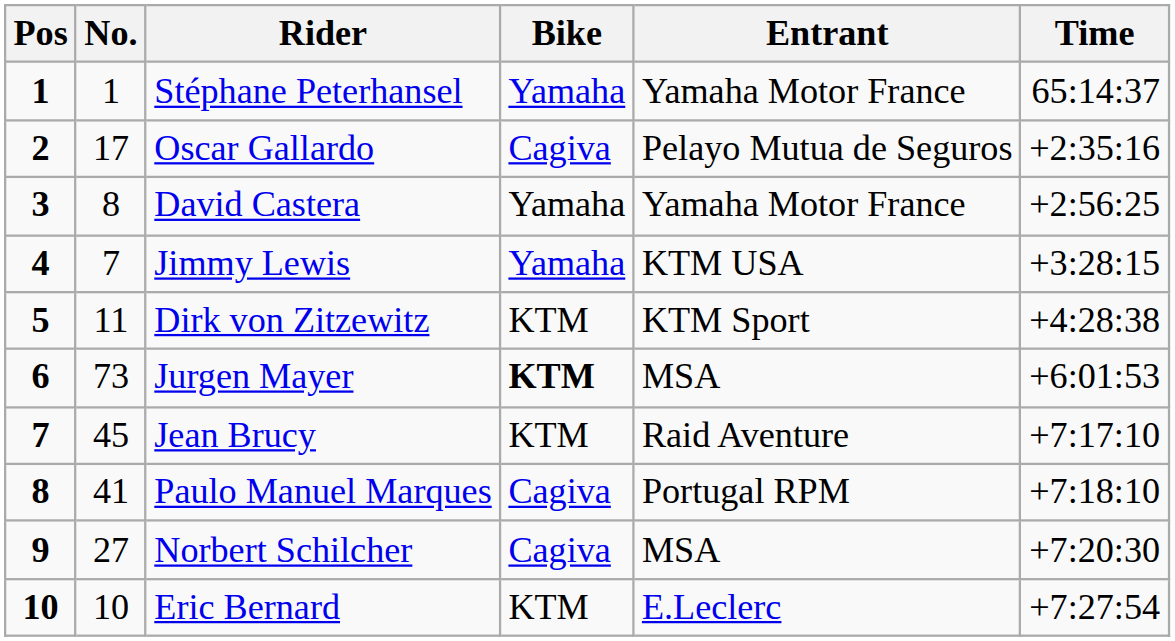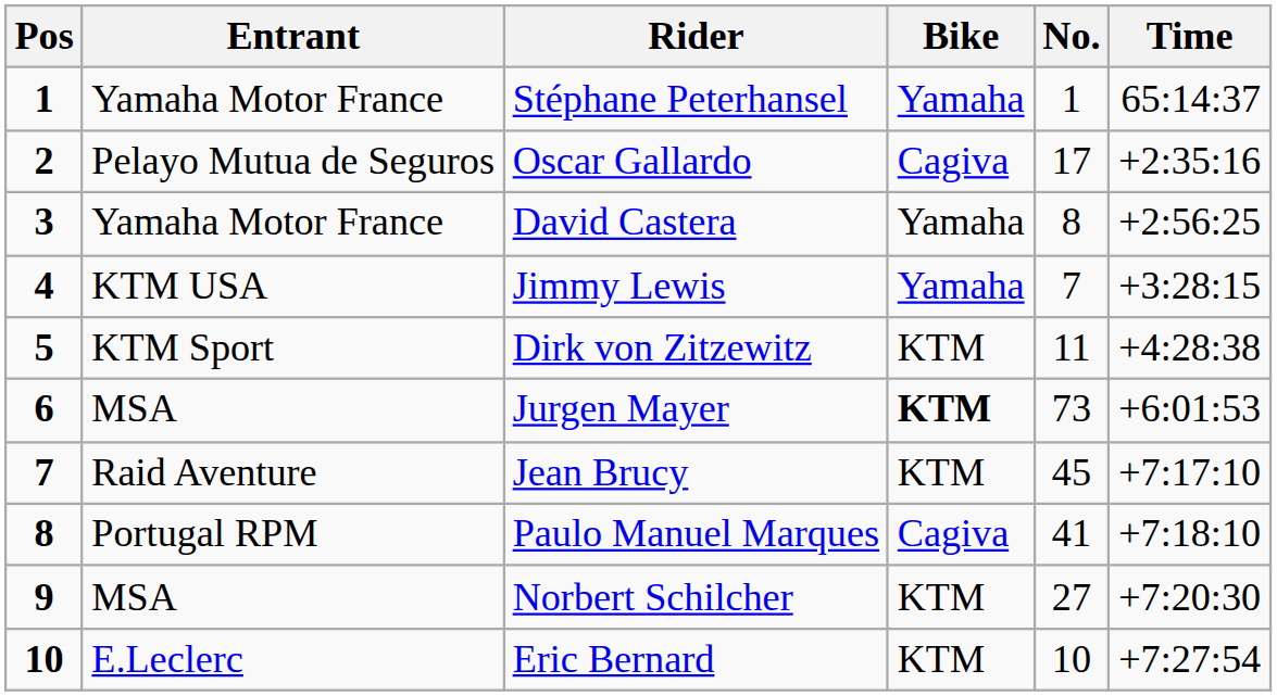 <table class="wikitable">
 <tr>
 <th>Pos</th>
-<th>No.</th>
+<th>Entrant</th>
 <th>Rider</th>
 <th>Bike</th>
-<th>Entrant</th>
+<th>No.</th>
 <th>Time</th>
 </tr>
 <tr>
 <td align=center><strong>1</strong></td>
-<td align=center>1</td>
+<td>Yamaha Motor France</td>
 <td> <a href='#'>Stéphane Peterhansel</a></td>
 <td><a href='#'>Yamaha</a></td>
-<td>Yamaha Motor France</td>
+<td align=center>1</td>
 <td align=right>65:14:37</td>
 </tr>
 <tr>
 <td align=center><strong>2</strong></td>
-<td align=center>17</td>
+<td>Pelayo Mutua de Seguros</td>
 <td> <a href='#'>Oscar Gallardo</a></td>
 <td><a href='#'>Cagiva</a></td>
-<td>Pelayo Mutua de Seguros</td>
+<td align=center>17</td>
 <td align=right>+2:35:16</td>
 </tr>
 <tr>
 <td align=center><strong>3</strong></td>
-<td align=center>8</td>
+<td>Yamaha Motor France</td>
 <td> <a href='#'>David Castera</a></td>
 <td>Yamaha</td>
-<td>Yamaha Motor France</td>
+<td align=center>8</td>
 <td align=right>+2:56:25</td>
 </tr>
 <tr>
 <td align=center><strong>4</strong></td>
-<td align=center>7</td>
+<td>KTM USA</td>
 <td> <a href='#'>Jimmy Lewis</a></td>
 <td><a href='#'>Yamaha</a></td>
-<td>KTM USA</td>
+<td align=center>7</td>
 <td align=right>+3:28:15</td>
 </tr>
 <tr>
 <td align=center><strong>5</strong></td>
-<td align=center>11</td>
+<td>KTM Sport</td>
 <td> <a href='#'>Dirk von Zitzewitz</a></td>
 <td>KTM</td>
-<td>KTM Sport</td>
+<td align=center>11</td>
 <td align=right>+4:28:38</td>
 </tr>
 <tr>
 <td align=center><strong>6</strong></td>
-<td align=center>73</td>
+<td>MSA</td>
 <td> <a href='#'>Jurgen Mayer</a></td>
 <td><strong>KTM</strong></td>
-<td>MSA</td>
+<td align=center>73</td>
 <td align=right>+6:01:53</td>
 </tr>
 <tr>
 <td align=center><strong>7</strong></td>
-<td align=center>45</td>
+<td>Raid Aventure</td>
 <td> <a href='#'>Jean Brucy</a></td>
 <td>KTM</td>
-<td>Raid Aventure</td>
+<td align=center>45</td>
 <td align=right>+7:17:10</td>
 </tr>
 <tr>
 <td align=center><strong>8</strong></td>
-<td align=center>41</td>
+<td>Portugal RPM</td>
 <td> <a href='#'>Paulo Manuel Marques</a></td>
 <td><a href='#'>Cagiva</a></td>
-<td>Portugal RPM</td>
+<td align=center>41</td>
 <td align=right>+7:18:10</td>
 </tr>
 <tr>
 <td align=center><strong>9</strong></td>
+<td>MSA</td>
+<td> <a href='#'>Norbert Schilcher</a></td>
+<td>KTM</td>
 <td align=center>27</td>
-<td> <a href='#'>Norbert Schilcher</a></td>
-<td><a href='#'>Cagiva</a></td>
-<td>MSA</td>
 <td align=right>+7:20:30</td>
 </tr>
 <tr>
 <td align=center><strong>10</strong></td>
-<td align=center>10</td>
+<td><a href='#'>E.Leclerc</a></td>
 <td> <a href='#'>Eric Bernard</a></td>
 <td>KTM</td>
-<td><a href='#'>E.Leclerc</a></td>
+<td align=center>10</td>
 <td align=right>+7:27:54</td>
 </tr>
 </table>
